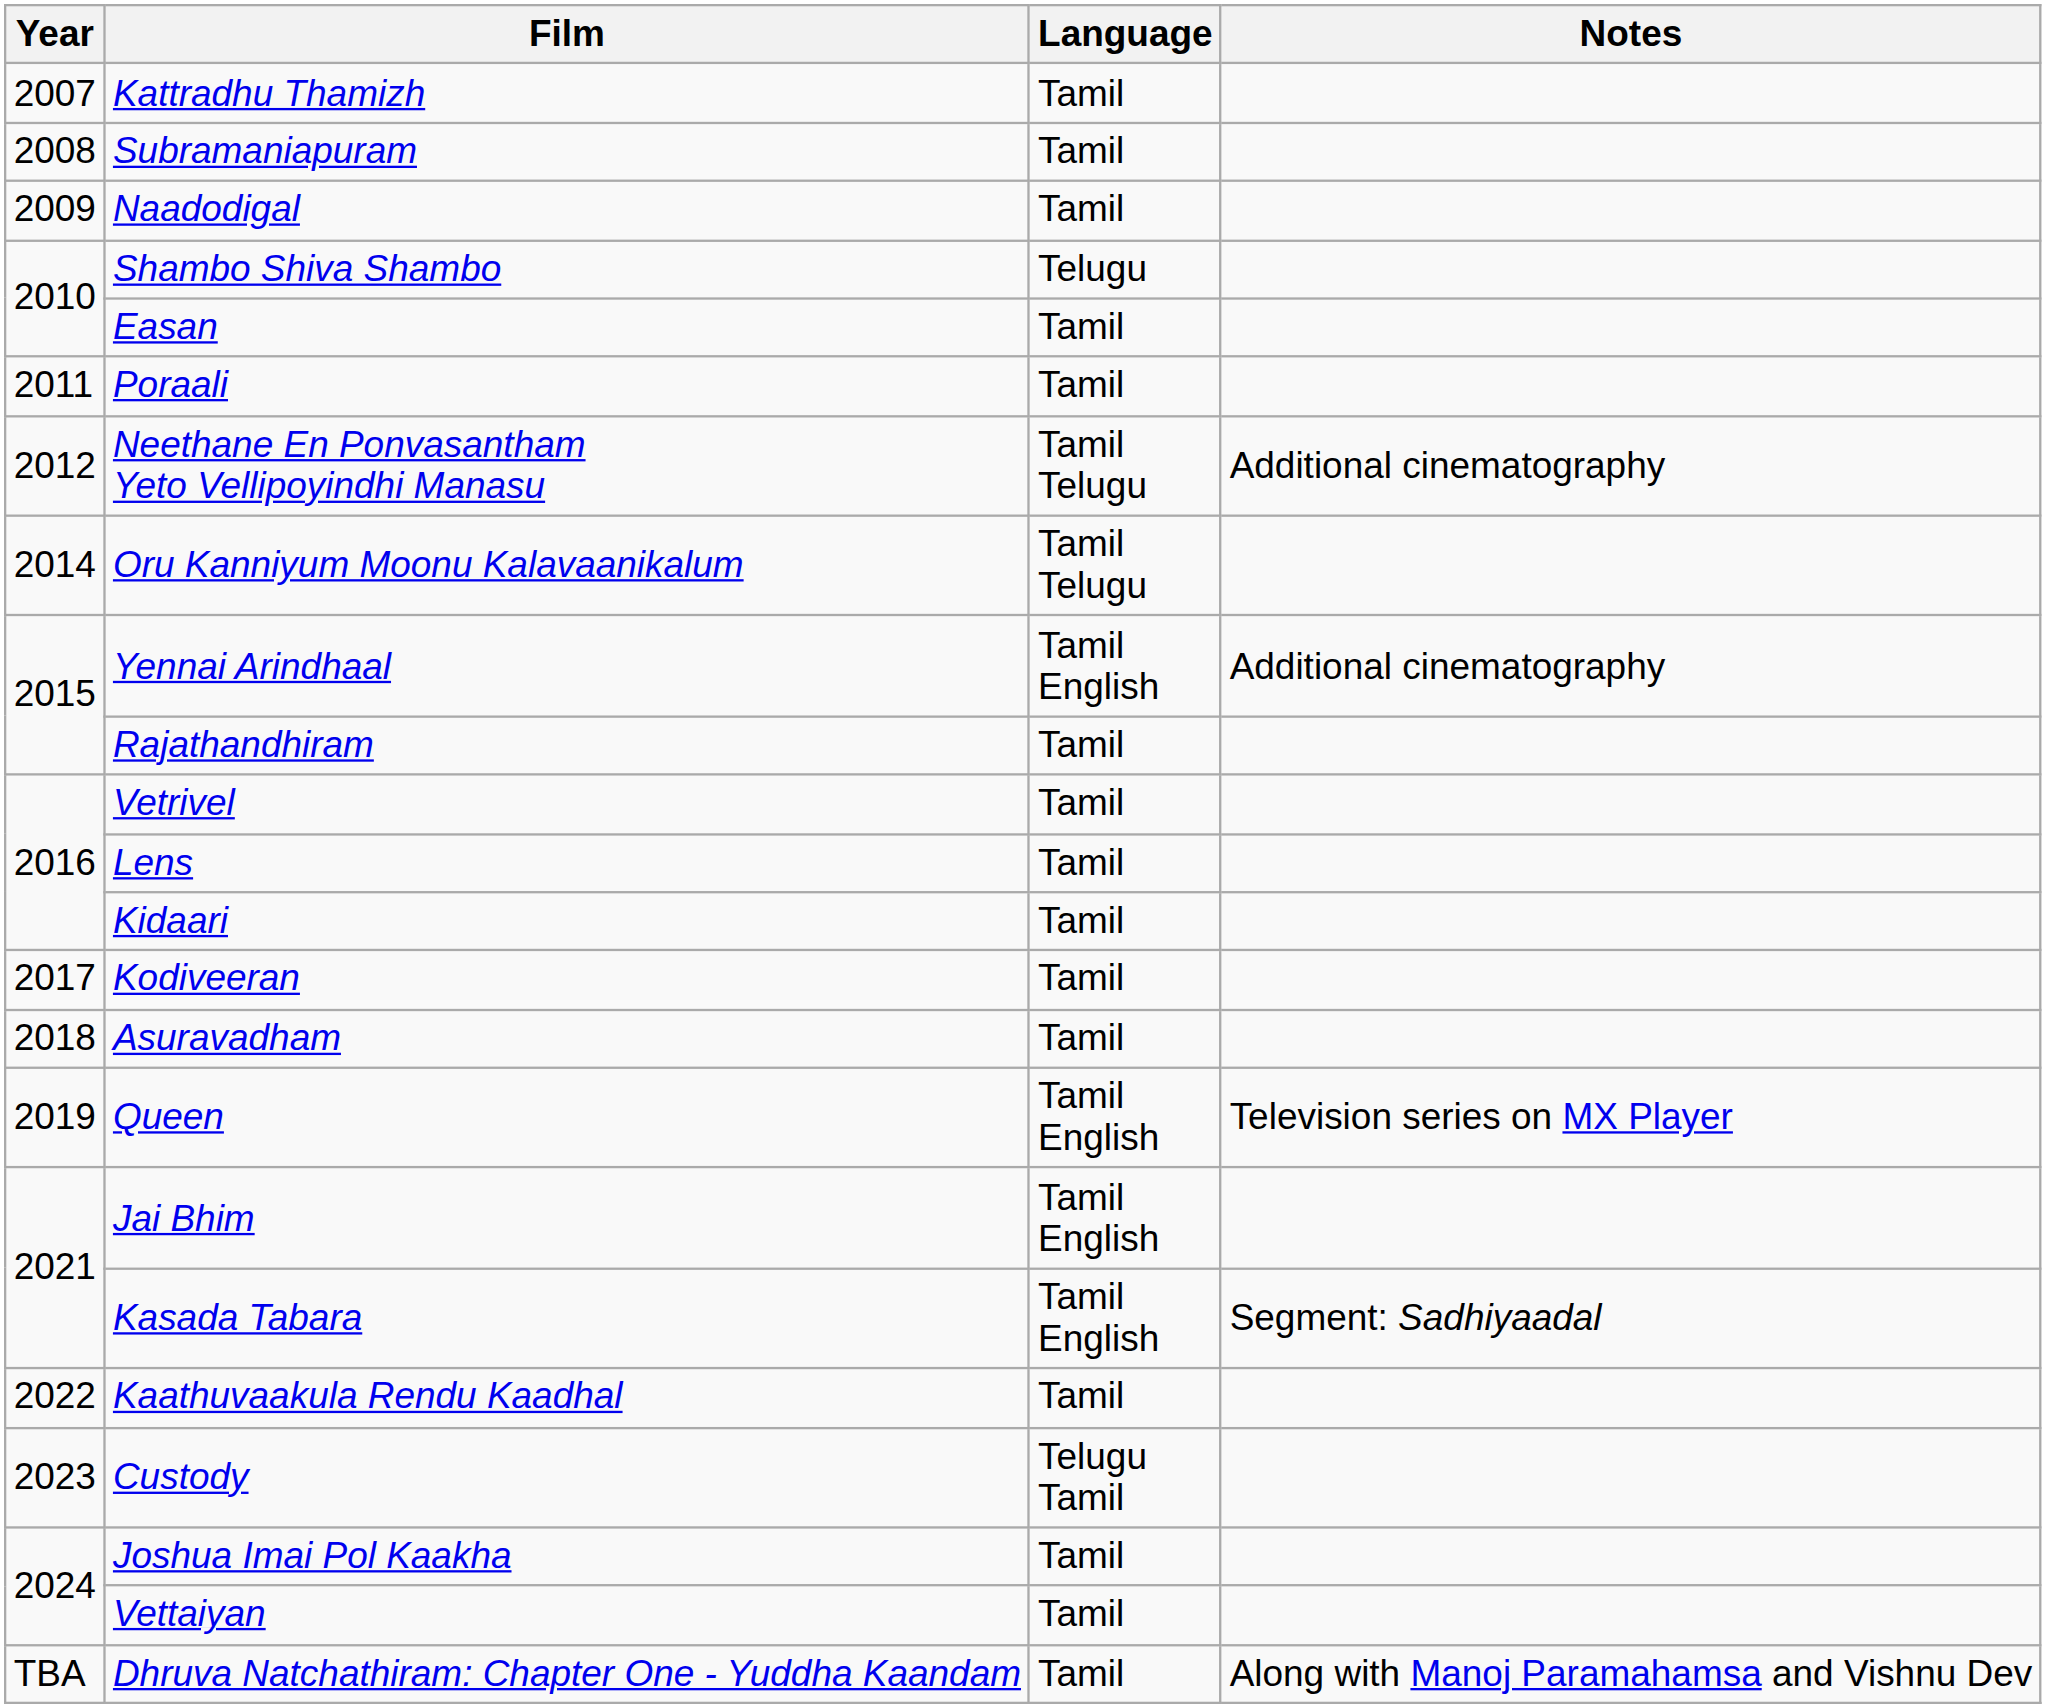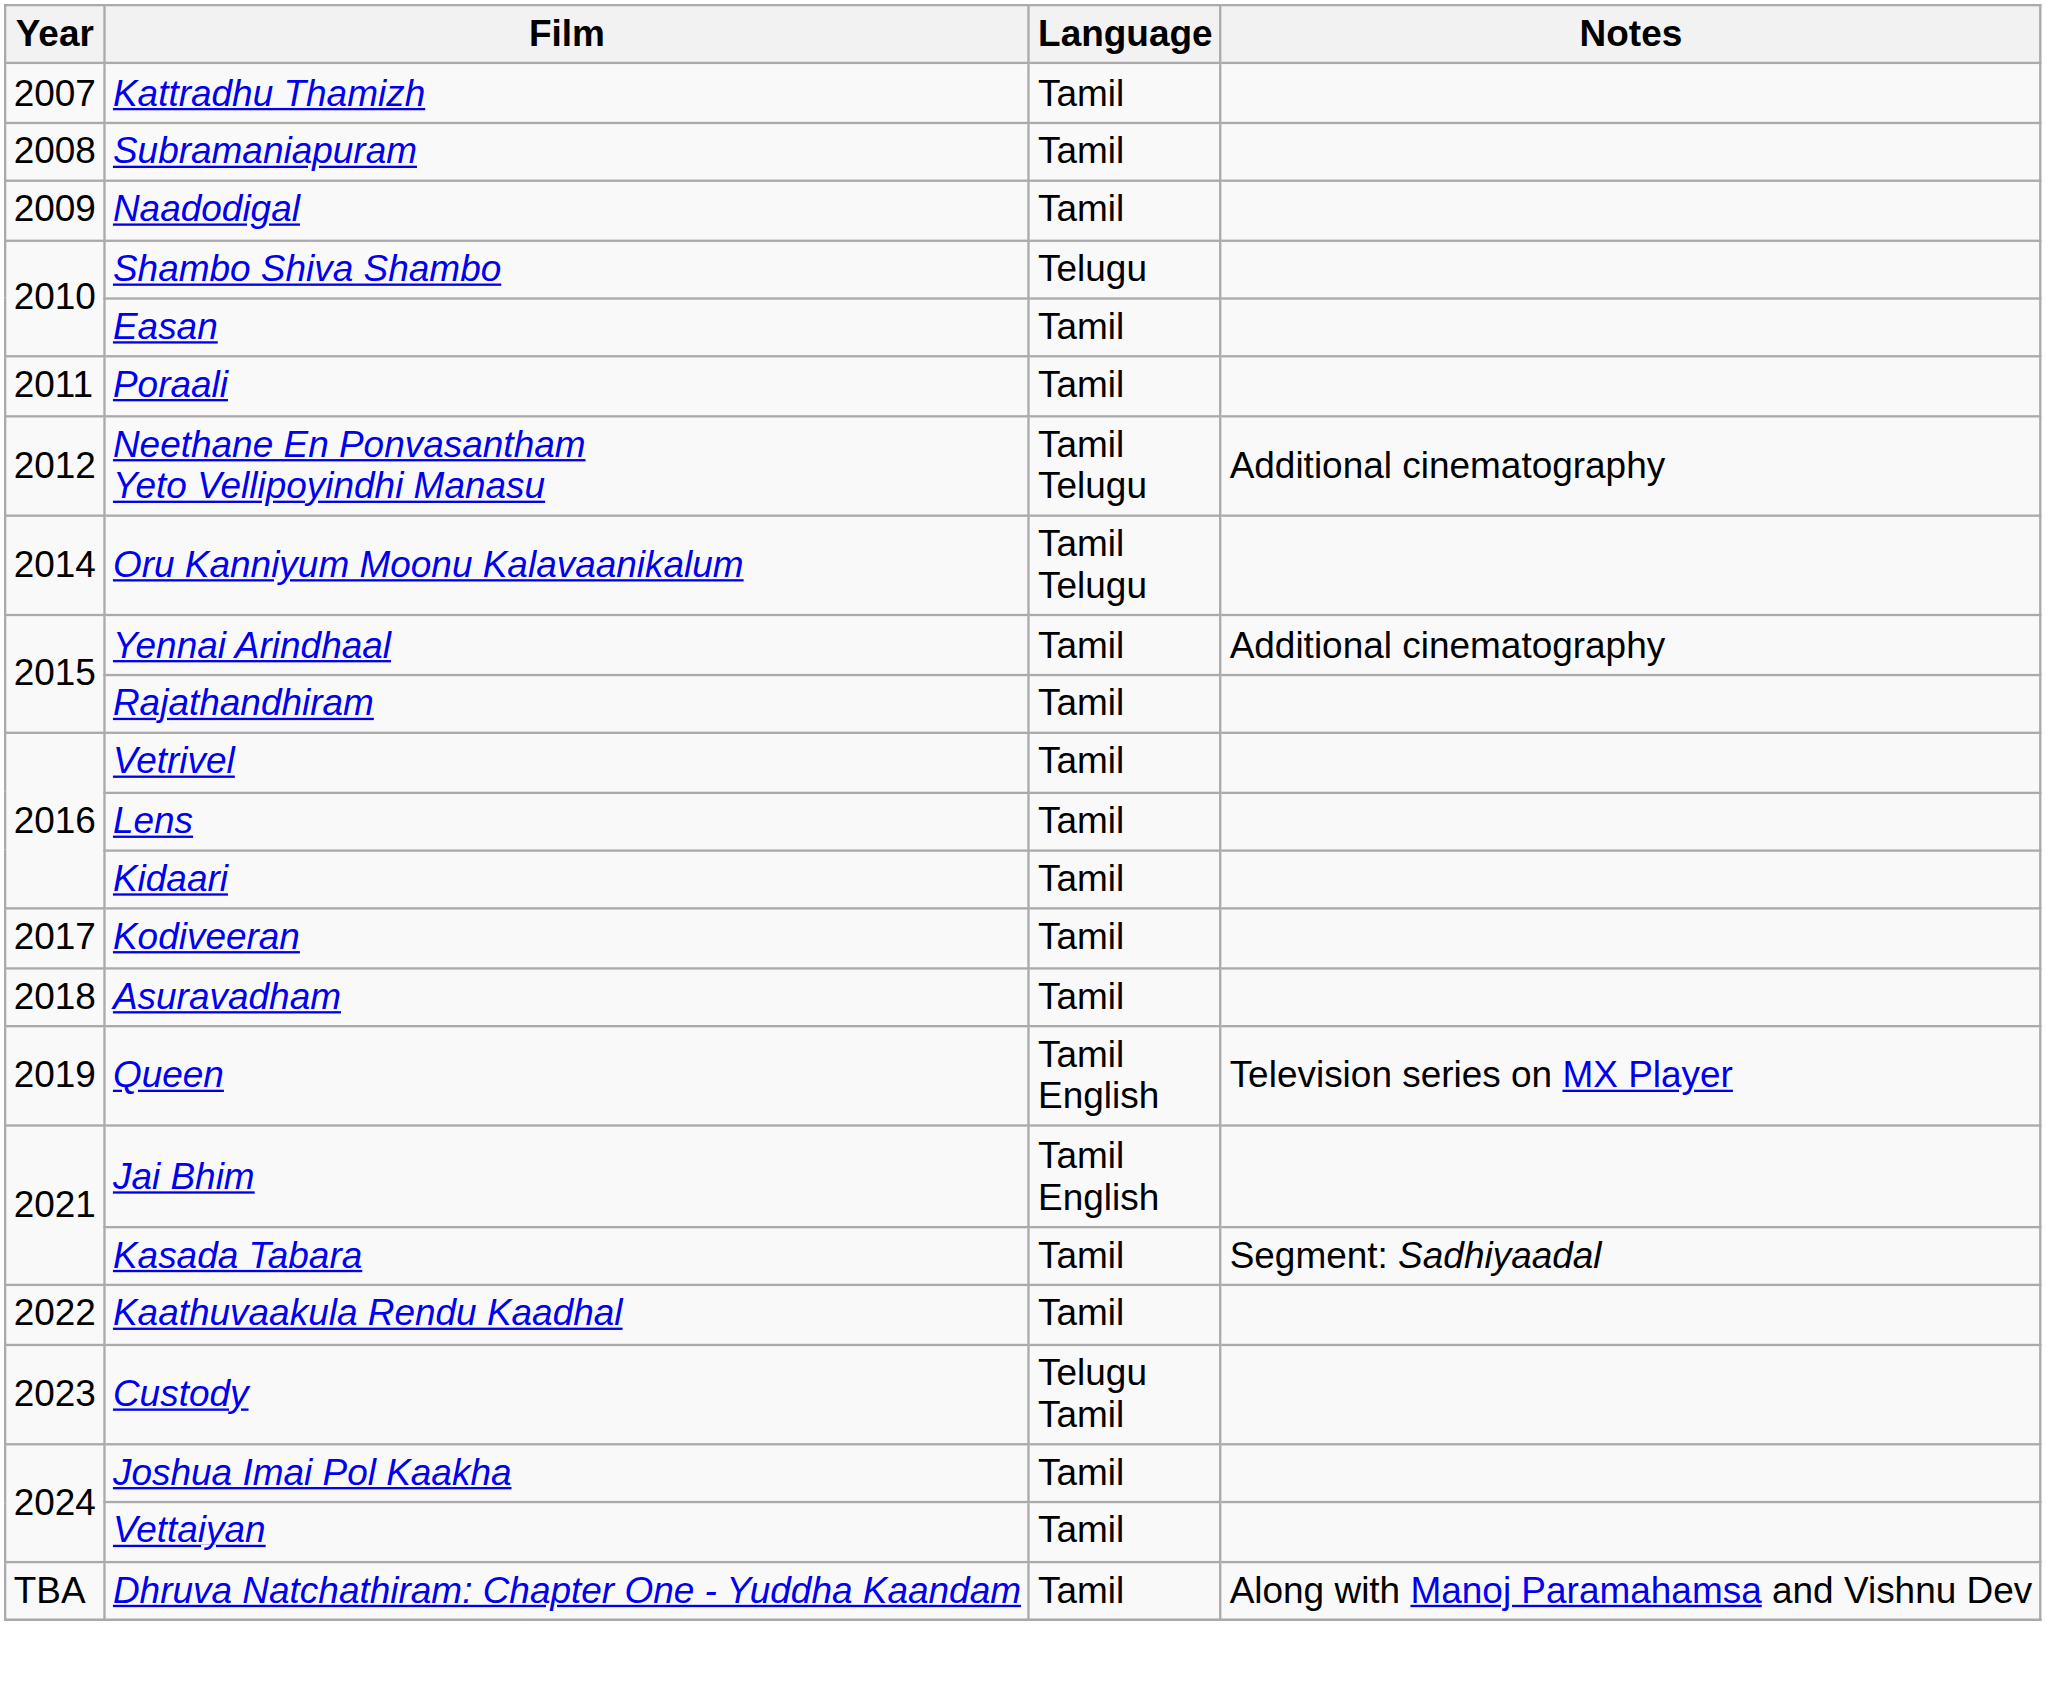 <table class="wikitable">
 <tr>
 <th>Year</th>
 <th>Film</th>
 <th>Language</th>
 <th>Notes</th>
 </tr>
 <tr>
 <td>2007</td>
 <td><em><a href='#'>Kattradhu Thamizh</a></em></td>
 <td>Tamil</td>
 <td></td>
 </tr>
 <tr>
 <td>2008</td>
 <td><em><a href='#'>Subramaniapuram</a></em></td>
 <td>Tamil</td>
 <td></td>
 </tr>
 <tr>
 <td>2009</td>
 <td><em><a href='#'>Naadodigal</a></em></td>
 <td>Tamil</td>
 <td></td>
 </tr>
 <tr>
 <td rowspan="2">2010</td>
 <td><em><a href='#'>Shambo Shiva Shambo</a></em></td>
 <td>Telugu</td>
 <td></td>
 </tr>
 <tr>
 <td><em><a href='#'>Easan</a></em></td>
 <td>Tamil</td>
 <td></td>
 </tr>
 <tr>
 <td>2011</td>
 <td><em><a href='#'>Poraali</a></em></td>
 <td>Tamil</td>
 <td></td>
 </tr>
 <tr>
 <td>2012</td>
 <td><em><a href='#'>Neethane En Ponvasantham</a></em><br><em><a href='#'>Yeto Vellipoyindhi Manasu</a></em></td>
 <td>Tamil<br>Telugu</td>
 <td>Additional cinematography</td>
 </tr>
 <tr>
 <td>2014</td>
 <td><em><a href='#'>Oru Kanniyum Moonu Kalavaanikalum</a></em></td>
 <td>Tamil<br>Telugu</td>
 <td></td>
 </tr>
 <tr>
 <td rowspan="2">2015</td>
 <td><em><a href='#'>Yennai Arindhaal</a></em></td>
-<td>Tamil<br>English</td>
+<td>Tamil</td>
 <td>Additional cinematography</td>
 </tr>
 <tr>
 <td><em><a href='#'>Rajathandhiram</a></em></td>
 <td>Tamil</td>
 <td></td>
 </tr>
 <tr>
 <td rowspan="3">2016</td>
 <td><em><a href='#'>Vetrivel</a></em></td>
 <td>Tamil</td>
 <td></td>
 </tr>
 <tr>
 <td><em><a href='#'>Lens</a></em></td>
 <td>Tamil</td>
 <td></td>
 </tr>
 <tr>
 <td><em><a href='#'>Kidaari</a></em></td>
 <td>Tamil</td>
 <td></td>
 </tr>
 <tr>
 <td>2017</td>
 <td><em><a href='#'>Kodiveeran</a></em></td>
 <td>Tamil</td>
 <td></td>
 </tr>
 <tr>
 <td>2018</td>
 <td><em><a href='#'>Asuravadham</a></em></td>
 <td>Tamil</td>
 <td></td>
 </tr>
 <tr>
 <td>2019</td>
 <td><em><a href='#'>Queen</a></em></td>
 <td>Tamil<br>English</td>
 <td>Television series on <a href='#'>MX Player</a></td>
 </tr>
 <tr>
 <td rowspan="2">2021</td>
 <td><em><a href='#'>Jai Bhim</a></em></td>
 <td>Tamil<br>English</td>
 <td></td>
 </tr>
 <tr>
 <td><em><a href='#'>Kasada Tabara</a></em></td>
-<td>Tamil<br>English</td>
+<td>Tamil</td>
 <td>Segment: <em>Sadhiyaadal</em></td>
 </tr>
 <tr>
 <td>2022</td>
 <td><em><a href='#'>Kaathuvaakula Rendu Kaadhal</a></em></td>
 <td>Tamil</td>
 <td></td>
 </tr>
 <tr>
 <td>2023</td>
 <td><em><a href='#'>Custody</a></em></td>
 <td>Telugu<br>Tamil</td>
 <td></td>
 </tr>
 <tr>
 <td rowspan="2">2024</td>
 <td><em><a href='#'>Joshua Imai Pol Kaakha</a></em></td>
 <td>Tamil</td>
 <td></td>
 </tr>
 <tr>
 <td><em><a href='#'>Vettaiyan</a></em></td>
 <td>Tamil</td>
 <td></td>
 </tr>
 <tr>
 <td>TBA</td>
 <td><em><a href='#'>Dhruva Natchathiram: Chapter One - Yuddha Kaandam</a></em></td>
 <td>Tamil</td>
 <td>Along with <a href='#'>Manoj Paramahamsa</a> and Vishnu Dev</td>
 </tr>
 <tr>
 </tr>
 </table>
